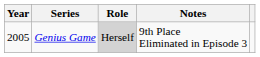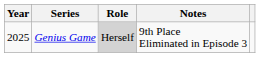 <table class="wikitable">
 <tr>
 <th>Year</th>
 <th>Series</th>
 <th>Role</th>
 <th>Notes</th>
 <th class="unsupportable"></th>
 </tr>
 <tr>
-<td rowspan="">2005</td>
+<td rowspan="">2025</td>
 <td><em><a href='#'>Genius Game</a></em></td>
 <td style="background: lightgrey;">Herself</td>
 <td>9th Place <br>Eliminated in Episode 3<br></td>
 <td></td>
 </tr>
 </table>
